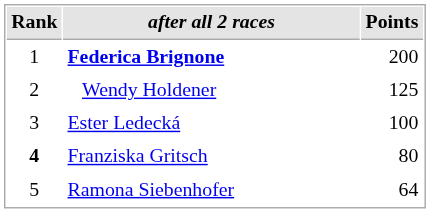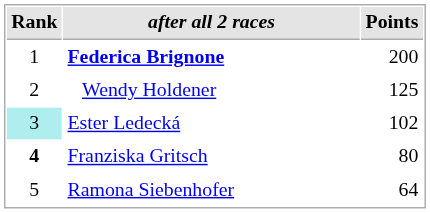 <table cellspacing="1" cellpadding="3" style="border:1px solid #aaa; font-size:86%;">
 <tr style="background:#e4e4e4;">
 <th style="border-bottom:1px solid #aaa; width:10px;">Rank</th>
 <th style="border-bottom:1px solid #aaa; width:200px; white-space:nowrap;"><em>after all 2 races</em></th>
 <th style="border-bottom:1px solid #aaa; width:20px;">Points</th>
 </tr>
 <tr>
 <td style="text-align:center;">1</td>
 <td> <strong><a href='#'>Federica Brignone</a></strong></td>
 <td align="right">200</td>
 </tr>
 <tr>
 <td style="text-align:center;">2</td>
 <td>   <a href='#'>Wendy Holdener</a></td>
 <td align="right">125</td>
 </tr>
 <tr>
-<td style="text-align:center;">3</td>
+<td style="background: paleturquoise; text-align:center;">3</td>
 <td> <a href='#'>Ester Ledecká</a></td>
-<td align="right">100</td>
+<td align="right">102</td>
 </tr>
 <tr>
 <td style="text-align:center;"><strong>4</strong></td>
 <td> <a href='#'>Franziska Gritsch</a></td>
 <td align="right">80</td>
 </tr>
 <tr>
 <td style="text-align:center;">5</td>
 <td> <a href='#'>Ramona Siebenhofer</a></td>
 <td align="right">64</td>
 </tr>
 </table>
